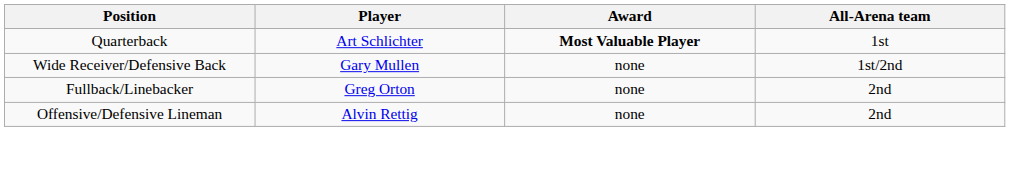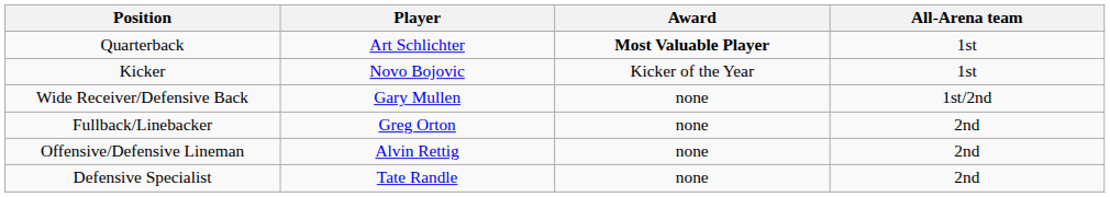 <table class="wikitable sortable">
 <tr>
 <th bgcolor="#DDDDFF" width="20%">Position</th>
 <th bgcolor="#DDDDFF" width="20%">Player</th>
 <th bgcolor="#DDDDFF" width="20%">Award</th>
 <th bgcolor="#DDDDFF" width="20%">All-Arena team</th>
 </tr>
 <tr align="center">
 <td>Quarterback</td>
 <td><a href='#'>Art Schlichter</a></td>
 <td><strong>Most Valuable Player</strong></td>
+<td>1st</td>
+</tr>
+<tr align="center">
+<td>Kicker</td>
+<td><a href='#'>Novo Bojovic</a></td>
+<td>Kicker of the Year</td>
 <td>1st</td>
 </tr>
 <tr align="center">
 <td>Wide Receiver/Defensive Back</td>
 <td><a href='#'>Gary Mullen</a></td>
 <td>none</td>
 <td>1st/2nd</td>
 </tr>
 <tr align="center">
 <td>Fullback/Linebacker</td>
 <td><a href='#'>Greg Orton</a></td>
 <td>none</td>
 <td>2nd</td>
 </tr>
 <tr align="center">
 <td>Offensive/Defensive Lineman</td>
 <td><a href='#'>Alvin Rettig</a></td>
 <td>none</td>
 <td>2nd</td>
 </tr>
+<tr align="center">
+<td>Defensive Specialist</td>
+<td><a href='#'>Tate Randle</a></td>
+<td>none</td>
+<td>2nd</td>
+</tr>
 </table>
